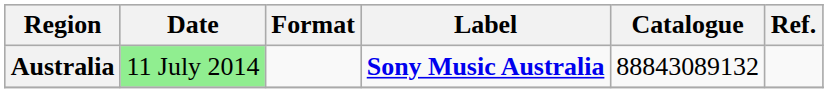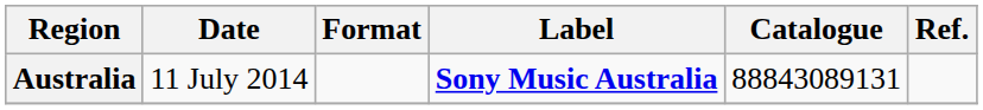 <table class="wikitable plainrowheaders">
 <tr>
 <th scope="col">Region</th>
 <th scope="col">Date</th>
 <th scope="col">Format</th>
 <th scope="col">Label</th>
 <th scope="col">Catalogue</th>
 <th scope="col">Ref.</th>
 </tr>
 <tr>
 <th scope="row">Australia</th>
-<td style="background: lightgreen;">11 July 2014</td>
+<td>11 July 2014</td>
 <td></td>
 <td><strong><a href='#'>Sony Music Australia</a></strong></td>
-<td>88843089132</td>
+<td>88843089131</td>
 <td style="text-align:center;"></td>
 </tr>
 <tr>
 </tr>
 </table>
